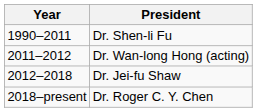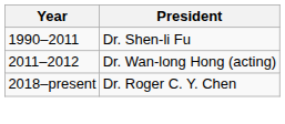 <table class="wikitable">
 <tr>
 <th>Year</th>
 <th>President</th>
 </tr>
 <tr>
 <td>1990–2011</td>
 <td>Dr. Shen-li Fu</td>
 </tr>
 <tr>
 <td>2011–2012</td>
 <td>Dr. Wan-long Hong (acting)</td>
 </tr>
 <tr>
-<td>2012–2018</td>
-<td>Dr. Jei-fu Shaw</td>
-</tr>
-<tr>
 <td>2018–present</td>
 <td>Dr. Roger C. Y. Chen</td>
 </tr>
 </table>
